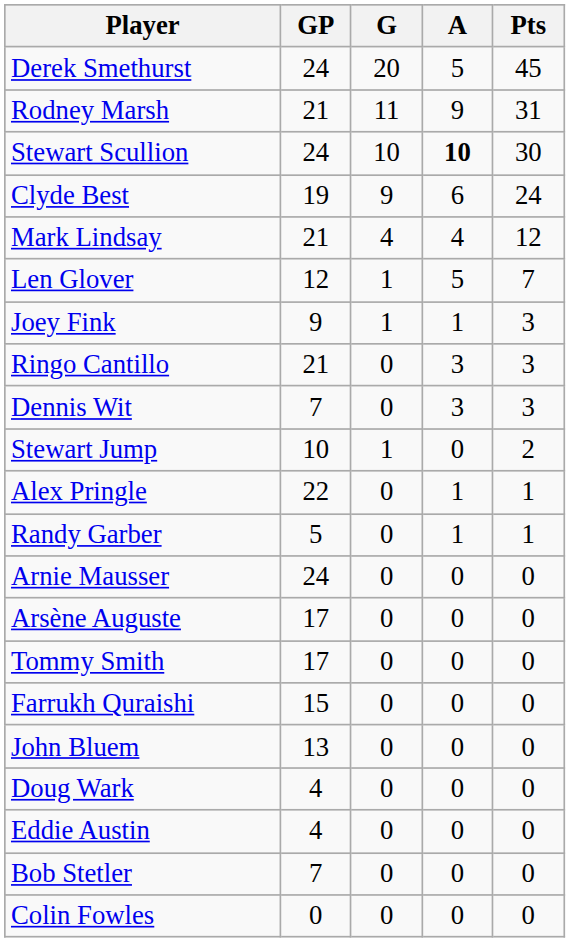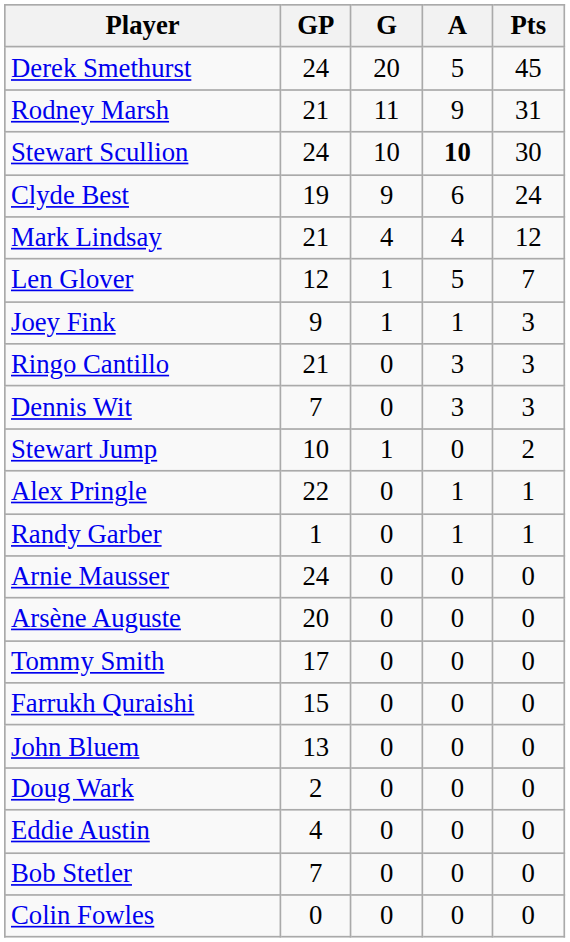 <table class="wikitable">
 <tr>
 <th style="width:35%;">Player</th>
 <th style="width:9%;">GP</th>
 <th style="width:9%;">G</th>
 <th style="width:9%;">A</th>
 <th style="width:9%;">Pts</th>
 </tr>
 <tr align=center>
 <td align=left><a href='#'>Derek Smethurst</a></td>
 <td>24</td>
 <td>20</td>
 <td>5</td>
 <td>45</td>
 </tr>
 <tr align=center>
 <td align=left><a href='#'>Rodney Marsh</a></td>
 <td>21</td>
 <td>11</td>
 <td>9</td>
 <td>31</td>
 </tr>
 <tr align=center>
 <td align=left><a href='#'>Stewart Scullion</a></td>
 <td>24</td>
 <td>10</td>
 <td><strong>10</strong></td>
 <td>30</td>
 </tr>
 <tr align=center>
 <td align=left><a href='#'>Clyde Best</a></td>
 <td>19</td>
 <td>9</td>
 <td>6</td>
 <td>24</td>
 </tr>
 <tr align=center>
 <td align=left><a href='#'>Mark Lindsay</a></td>
 <td>21</td>
 <td>4</td>
 <td>4</td>
 <td>12</td>
 </tr>
 <tr align=center>
 <td align=left><a href='#'>Len Glover</a></td>
 <td>12</td>
 <td>1</td>
 <td>5</td>
 <td>7</td>
 </tr>
 <tr align=center>
 <td align=left><a href='#'>Joey Fink</a></td>
 <td>9</td>
 <td>1</td>
 <td>1</td>
 <td>3</td>
 </tr>
 <tr align=center>
 <td align=left><a href='#'>Ringo Cantillo</a></td>
 <td>21</td>
 <td>0</td>
 <td>3</td>
 <td>3</td>
 </tr>
 <tr align=center>
 <td align=left><a href='#'>Dennis Wit</a></td>
 <td>7</td>
 <td>0</td>
 <td>3</td>
 <td>3</td>
 </tr>
 <tr align=center>
 <td align=left><a href='#'>Stewart Jump</a></td>
 <td>10</td>
 <td>1</td>
 <td>0</td>
 <td>2</td>
 </tr>
 <tr align=center>
 <td align=left><a href='#'>Alex Pringle</a></td>
 <td>22</td>
 <td>0</td>
 <td>1</td>
 <td>1</td>
 </tr>
 <tr align=center>
 <td align=left><a href='#'>Randy Garber</a></td>
-<td>5</td>
+<td>1</td>
 <td>0</td>
 <td>1</td>
 <td>1</td>
 </tr>
 <tr align=center>
 <td align=left><a href='#'>Arnie Mausser</a></td>
 <td>24</td>
 <td>0</td>
 <td>0</td>
 <td>0</td>
 </tr>
 <tr align=center>
 <td align=left><a href='#'>Arsène Auguste</a></td>
-<td>17</td>
+<td>20</td>
 <td>0</td>
 <td>0</td>
 <td>0</td>
 </tr>
 <tr align=center>
 <td align=left><a href='#'>Tommy Smith</a></td>
 <td>17</td>
 <td>0</td>
 <td>0</td>
 <td>0</td>
 </tr>
 <tr align=center>
 <td align=left><a href='#'>Farrukh Quraishi</a></td>
 <td>15</td>
 <td>0</td>
 <td>0</td>
 <td>0</td>
 </tr>
 <tr align=center>
 <td align=left><a href='#'>John Bluem</a></td>
 <td>13</td>
 <td>0</td>
 <td>0</td>
 <td>0</td>
 </tr>
 <tr align=center>
 <td align=left><a href='#'>Doug Wark</a></td>
-<td>4</td>
+<td>2</td>
 <td>0</td>
 <td>0</td>
 <td>0</td>
 </tr>
 <tr align=center>
 <td align=left><a href='#'>Eddie Austin</a></td>
 <td>4</td>
 <td>0</td>
 <td>0</td>
 <td>0</td>
 </tr>
 <tr align=center>
 <td align=left><a href='#'>Bob Stetler</a></td>
 <td>7</td>
 <td>0</td>
 <td>0</td>
 <td>0</td>
 </tr>
 <tr align=center>
 <td align=left><a href='#'>Colin Fowles</a></td>
 <td>0</td>
 <td>0</td>
 <td>0</td>
 <td>0</td>
 </tr>
 </table>
